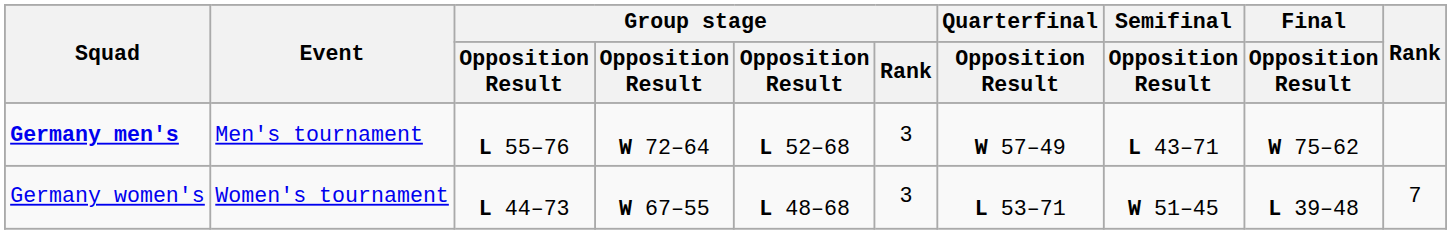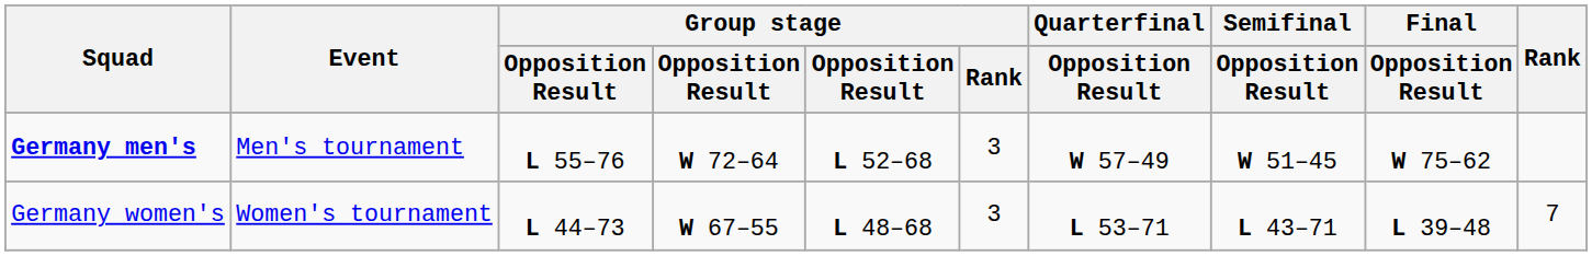 <table class=wikitable style="font-size:90%">
 <tr>
 <th rowspan="2">Squad</th>
 <th rowspan="2">Event</th>
 <th colspan="4">Group stage</th>
 <th>Quarterfinal</th>
 <th>Semifinal</th>
 <th>Final</th>
 <th rowspan="2">Rank</th>
 </tr>
 <tr>
 <th>Opposition<br>Result</th>
 <th>Opposition<br>Result</th>
 <th>Opposition<br>Result</th>
 <th>Rank</th>
 <th>Opposition<br>Result</th>
 <th>Opposition<br>Result</th>
 <th>Opposition<br>Result</th>
 </tr>
 <tr align=center>
 <td align=left><strong><a href='#'>Germany men's</a></strong></td>
 <td align=left><a href='#'>Men's tournament</a></td>
 <td><br><strong>L</strong> 55–76</td>
 <td><br><strong>W</strong> 72–64</td>
 <td><br><strong>L</strong> 52–68</td>
 <td>3</td>
 <td><br><strong>W</strong> 57–49</td>
-<td><br><strong>L</strong> 43–71</td>
+<td><br><strong>W</strong> 51–45</td>
 <td><br><strong>W</strong> 75–62</td>
 <td></td>
 </tr>
 <tr align=center>
 <td align=left><a href='#'>Germany women's</a></td>
 <td align=left><a href='#'>Women's tournament</a></td>
 <td><br><strong>L</strong> 44–73</td>
 <td><br><strong>W</strong> 67–55</td>
 <td><br><strong>L</strong> 48–68</td>
 <td>3</td>
 <td><br><strong>L</strong> 53–71</td>
-<td><br><strong>W</strong> 51–45</td>
+<td><br><strong>L</strong> 43–71</td>
 <td><br><strong>L</strong> 39–48</td>
 <td>7</td>
 </tr>
 </table>
